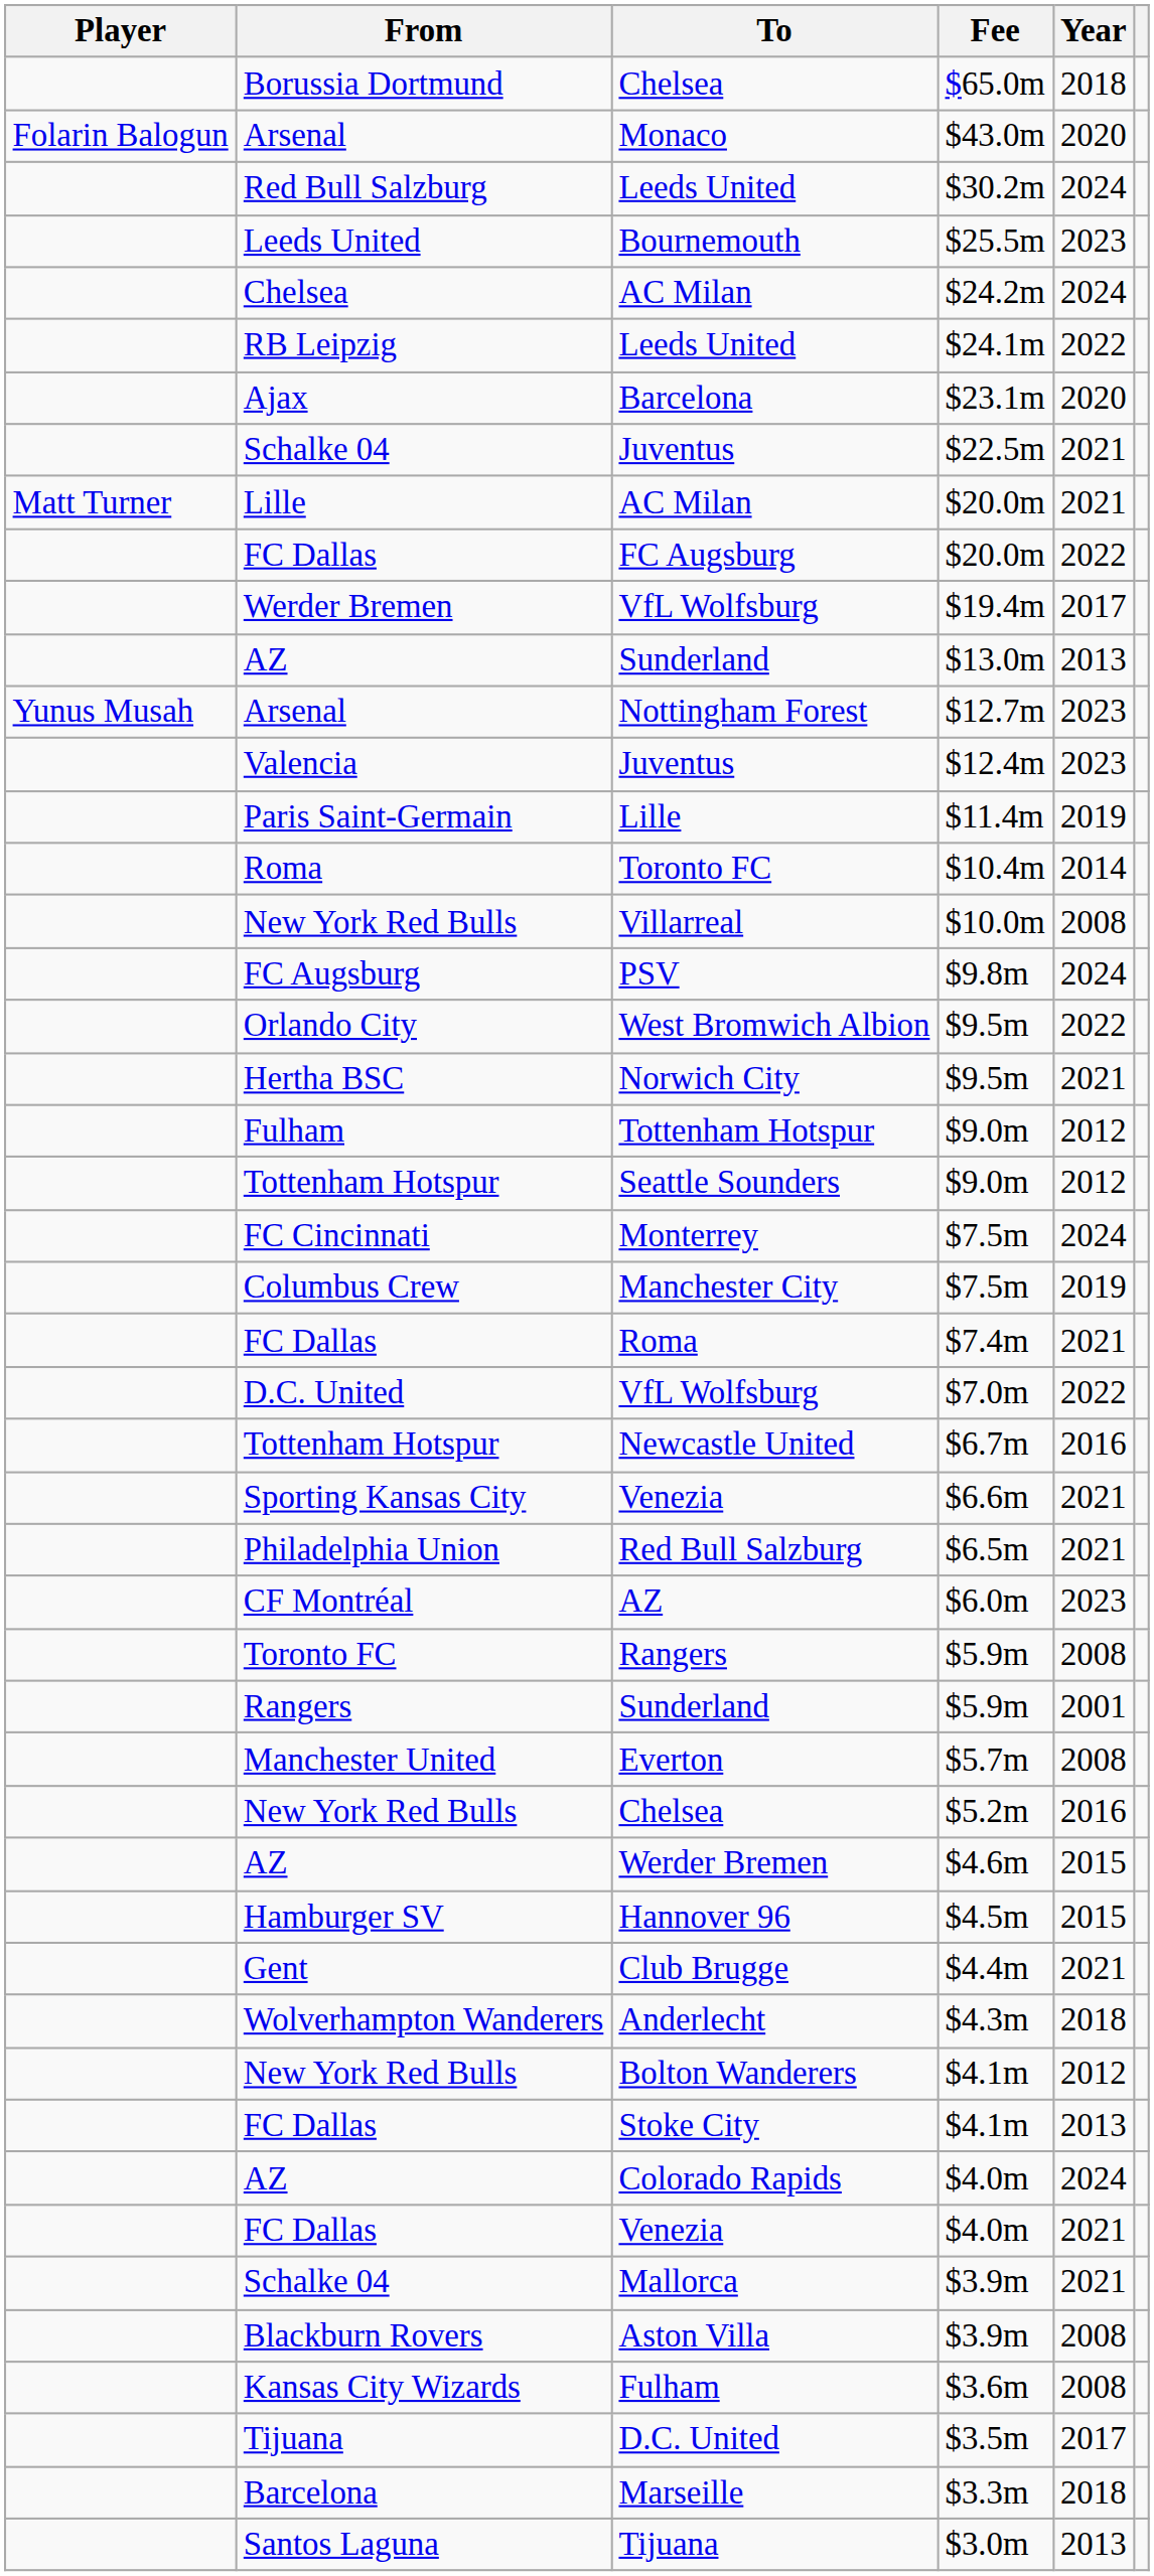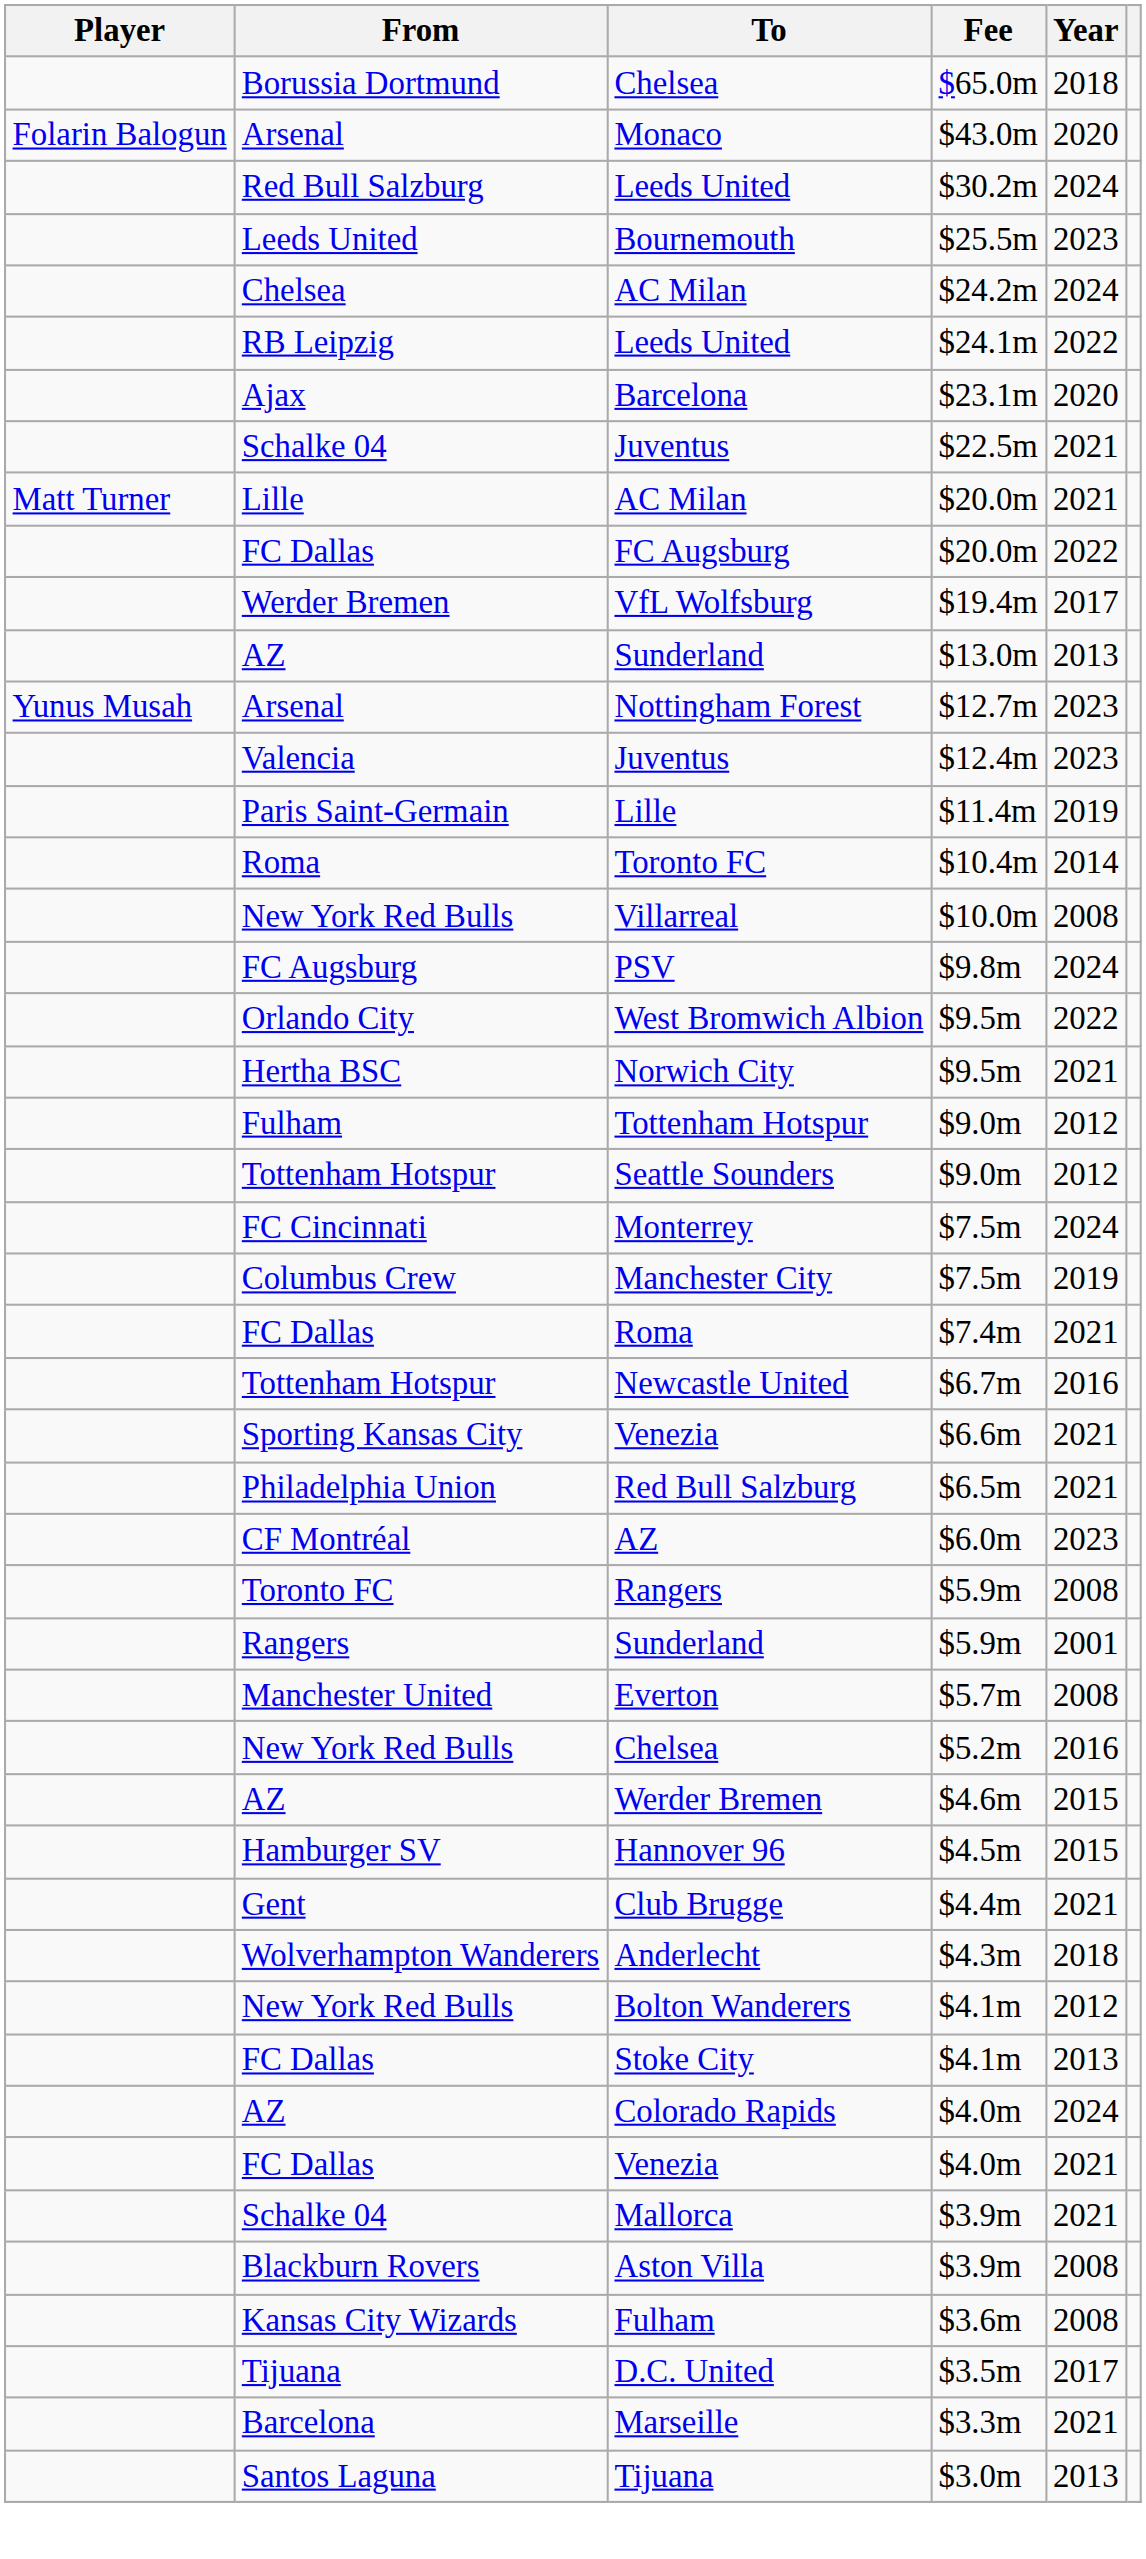 <table class="wikitable sortable" style=";">
 <tr>
 <th>Player</th>
 <th>From</th>
 <th>To</th>
 <th>Fee</th>
 <th>Year</th>
 <th class="unsortable"></th>
 </tr>
 <tr>
 <td></td>
 <td> <a href='#'>Borussia Dortmund</a></td>
 <td> <a href='#'>Chelsea</a></td>
 <td><a href='#'>$</a>65.0m</td>
 <td>2018</td>
 <td></td>
 </tr>
 <tr>
 <td><a href='#'>Folarin Balogun</a></td>
 <td> <a href='#'>Arsenal</a></td>
 <td> <a href='#'>Monaco</a></td>
 <td>$43.0m</td>
 <td>2020</td>
 <td></td>
 </tr>
 <tr>
 <td></td>
 <td> <a href='#'>Red Bull Salzburg</a></td>
 <td> <a href='#'>Leeds United</a></td>
 <td>$30.2m</td>
 <td>2024</td>
 <td></td>
 </tr>
 <tr>
 <td></td>
 <td> <a href='#'>Leeds United</a></td>
 <td> <a href='#'>Bournemouth</a></td>
 <td>$25.5m</td>
 <td>2023</td>
 <td></td>
 </tr>
 <tr>
 <td></td>
 <td> <a href='#'>Chelsea</a></td>
 <td> <a href='#'>AC Milan</a></td>
 <td>$24.2m</td>
 <td>2024</td>
 <td></td>
 </tr>
 <tr>
 <td></td>
 <td> <a href='#'>RB Leipzig</a></td>
 <td> <a href='#'>Leeds United</a></td>
 <td>$24.1m</td>
 <td>2022</td>
 <td></td>
 </tr>
 <tr>
 <td></td>
 <td> <a href='#'>Ajax</a></td>
 <td> <a href='#'>Barcelona</a></td>
 <td>$23.1m</td>
 <td>2020</td>
 <td></td>
 </tr>
 <tr>
 <td></td>
 <td> <a href='#'>Schalke 04</a></td>
 <td> <a href='#'>Juventus</a></td>
 <td>$22.5m</td>
 <td>2021</td>
 <td></td>
 </tr>
 <tr>
 <td><a href='#'>Matt Turner</a></td>
 <td> <a href='#'>Lille</a></td>
 <td> <a href='#'>AC Milan</a></td>
 <td>$20.0m</td>
 <td>2021</td>
 <td></td>
 </tr>
 <tr>
 <td></td>
 <td> <a href='#'>FC Dallas</a></td>
 <td> <a href='#'>FC Augsburg</a></td>
 <td>$20.0m</td>
 <td>2022</td>
 <td></td>
 </tr>
 <tr>
 <td></td>
 <td> <a href='#'>Werder Bremen</a></td>
 <td> <a href='#'>VfL Wolfsburg</a></td>
 <td>$19.4m</td>
 <td>2017</td>
 <td></td>
 </tr>
 <tr>
 <td></td>
 <td> <a href='#'>AZ</a></td>
 <td> <a href='#'>Sunderland</a></td>
 <td>$13.0m</td>
 <td>2013</td>
 <td></td>
 </tr>
 <tr>
 <td><a href='#'>Yunus Musah</a></td>
 <td> <a href='#'>Arsenal</a></td>
 <td> <a href='#'>Nottingham Forest</a></td>
 <td>$12.7m</td>
 <td>2023</td>
 <td></td>
 </tr>
 <tr>
 <td></td>
 <td> <a href='#'>Valencia</a></td>
 <td> <a href='#'>Juventus</a></td>
 <td>$12.4m</td>
 <td>2023</td>
 <td></td>
 </tr>
 <tr>
 <td></td>
 <td> <a href='#'>Paris Saint-Germain</a></td>
 <td> <a href='#'>Lille</a></td>
 <td>$11.4m</td>
 <td>2019</td>
 <td></td>
 </tr>
 <tr>
 <td></td>
 <td> <a href='#'>Roma</a></td>
 <td> <a href='#'>Toronto FC</a></td>
 <td>$10.4m</td>
 <td>2014</td>
 <td></td>
 </tr>
 <tr>
 <td></td>
 <td> <a href='#'>New York Red Bulls</a></td>
 <td> <a href='#'>Villarreal</a></td>
 <td>$10.0m</td>
 <td>2008</td>
 <td></td>
 </tr>
 <tr>
 <td></td>
 <td> <a href='#'>FC Augsburg</a></td>
 <td> <a href='#'>PSV</a></td>
 <td>$9.8m</td>
 <td>2024</td>
 <td></td>
 </tr>
 <tr>
 <td></td>
 <td> <a href='#'>Orlando City</a></td>
 <td> <a href='#'>West Bromwich Albion</a></td>
 <td>$9.5m</td>
 <td>2022</td>
 <td></td>
 </tr>
 <tr>
 <td></td>
 <td> <a href='#'>Hertha BSC</a></td>
 <td> <a href='#'>Norwich City</a></td>
 <td>$9.5m</td>
 <td>2021</td>
 <td></td>
 </tr>
 <tr>
 <td></td>
 <td> <a href='#'>Fulham</a></td>
 <td> <a href='#'>Tottenham Hotspur</a></td>
 <td>$9.0m</td>
 <td>2012</td>
 <td></td>
 </tr>
 <tr>
 <td></td>
 <td> <a href='#'>Tottenham Hotspur</a></td>
 <td> <a href='#'>Seattle Sounders</a></td>
 <td>$9.0m</td>
 <td>2012</td>
 <td></td>
 </tr>
 <tr>
 <td></td>
 <td> <a href='#'>FC Cincinnati</a></td>
 <td> <a href='#'>Monterrey</a></td>
 <td>$7.5m</td>
 <td>2024</td>
 <td></td>
 </tr>
 <tr>
 <td></td>
 <td> <a href='#'>Columbus Crew</a></td>
 <td> <a href='#'>Manchester City</a></td>
 <td>$7.5m</td>
 <td>2019</td>
 <td></td>
 </tr>
 <tr>
 <td></td>
 <td> <a href='#'>FC Dallas</a></td>
 <td> <a href='#'>Roma</a></td>
 <td>$7.4m</td>
 <td>2021</td>
 <td></td>
 </tr>
 <tr>
 <td></td>
-<td> <a href='#'>D.C. United</a></td>
-<td> <a href='#'>VfL Wolfsburg</a></td>
-<td>$7.0m</td>
-<td>2022</td>
-<td></td>
-</tr>
-<tr>
-<td></td>
 <td> <a href='#'>Tottenham Hotspur</a></td>
 <td> <a href='#'>Newcastle United</a></td>
 <td>$6.7m</td>
 <td>2016</td>
 <td></td>
 </tr>
 <tr>
 <td></td>
 <td> <a href='#'>Sporting Kansas City</a></td>
 <td> <a href='#'>Venezia</a></td>
 <td>$6.6m</td>
 <td>2021</td>
 <td></td>
 </tr>
 <tr>
 <td></td>
 <td> <a href='#'>Philadelphia Union</a></td>
 <td> <a href='#'>Red Bull Salzburg</a></td>
 <td>$6.5m</td>
 <td>2021</td>
 <td></td>
 </tr>
 <tr>
 <td></td>
 <td> <a href='#'>CF Montréal</a></td>
 <td> <a href='#'>AZ</a></td>
 <td>$6.0m</td>
 <td>2023</td>
 <td></td>
 </tr>
 <tr>
 <td></td>
 <td> <a href='#'>Toronto FC</a></td>
 <td> <a href='#'>Rangers</a></td>
 <td>$5.9m</td>
 <td>2008</td>
 <td></td>
 </tr>
 <tr>
 <td></td>
 <td> <a href='#'>Rangers</a></td>
 <td> <a href='#'>Sunderland</a></td>
 <td>$5.9m</td>
 <td>2001</td>
 <td></td>
 </tr>
 <tr>
 <td></td>
 <td> <a href='#'>Manchester United</a></td>
 <td> <a href='#'>Everton</a></td>
 <td>$5.7m</td>
 <td>2008</td>
 <td></td>
 </tr>
 <tr>
 <td></td>
 <td> <a href='#'>New York Red Bulls</a></td>
 <td> <a href='#'>Chelsea</a></td>
 <td>$5.2m</td>
 <td>2016</td>
 <td></td>
 </tr>
 <tr>
 <td></td>
 <td> <a href='#'>AZ</a></td>
 <td> <a href='#'>Werder Bremen</a></td>
 <td>$4.6m</td>
 <td>2015</td>
 <td></td>
 </tr>
 <tr>
 <td></td>
 <td> <a href='#'>Hamburger SV</a></td>
 <td> <a href='#'>Hannover 96</a></td>
 <td>$4.5m</td>
 <td>2015</td>
 <td></td>
 </tr>
 <tr>
 <td></td>
 <td> <a href='#'>Gent</a></td>
 <td> <a href='#'>Club Brugge</a></td>
 <td>$4.4m</td>
 <td>2021</td>
 <td></td>
 </tr>
 <tr>
 <td></td>
 <td> <a href='#'>Wolverhampton Wanderers</a></td>
 <td> <a href='#'>Anderlecht</a></td>
 <td>$4.3m</td>
 <td>2018</td>
 <td></td>
 </tr>
 <tr>
 <td></td>
 <td> <a href='#'>New York Red Bulls</a></td>
 <td> <a href='#'>Bolton Wanderers</a></td>
 <td>$4.1m</td>
 <td>2012</td>
 <td></td>
 </tr>
 <tr>
 <td></td>
 <td> <a href='#'>FC Dallas</a></td>
 <td> <a href='#'>Stoke City</a></td>
 <td>$4.1m</td>
 <td>2013</td>
 <td></td>
 </tr>
 <tr>
 <td></td>
 <td> <a href='#'>AZ</a></td>
 <td> <a href='#'>Colorado Rapids</a></td>
 <td>$4.0m</td>
 <td>2024</td>
 <td></td>
 </tr>
 <tr>
 <td></td>
 <td> <a href='#'>FC Dallas</a></td>
 <td> <a href='#'>Venezia</a></td>
 <td>$4.0m</td>
 <td>2021</td>
 <td></td>
 </tr>
 <tr>
 <td></td>
 <td> <a href='#'>Schalke 04</a></td>
 <td> <a href='#'>Mallorca</a></td>
 <td>$3.9m</td>
 <td>2021</td>
 <td></td>
 </tr>
 <tr>
 <td></td>
 <td> <a href='#'>Blackburn Rovers</a></td>
 <td> <a href='#'>Aston Villa</a></td>
 <td>$3.9m</td>
 <td>2008</td>
 <td></td>
 </tr>
 <tr>
 <td></td>
 <td> <a href='#'>Kansas City Wizards</a></td>
 <td> <a href='#'>Fulham</a></td>
 <td>$3.6m</td>
 <td>2008</td>
 <td></td>
 </tr>
 <tr>
 <td></td>
 <td> <a href='#'>Tijuana</a></td>
 <td> <a href='#'>D.C. United</a></td>
 <td>$3.5m</td>
 <td>2017</td>
 <td></td>
 </tr>
 <tr>
 <td></td>
 <td> <a href='#'>Barcelona</a></td>
 <td> <a href='#'>Marseille</a></td>
 <td>$3.3m</td>
-<td>2018</td>
+<td>2021</td>
 <td></td>
 </tr>
 <tr>
 <td></td>
 <td> <a href='#'>Santos Laguna</a></td>
 <td> <a href='#'>Tijuana</a></td>
 <td>$3.0m</td>
 <td>2013</td>
 <td></td>
 </tr>
 </table>
